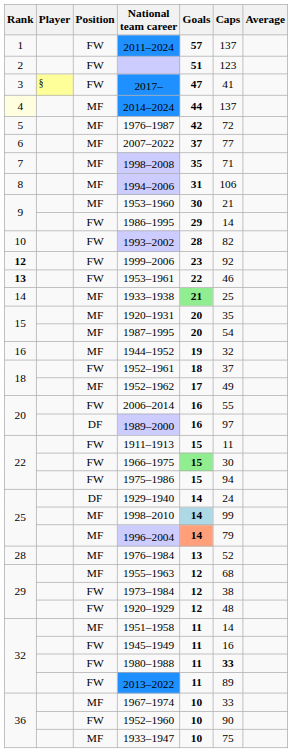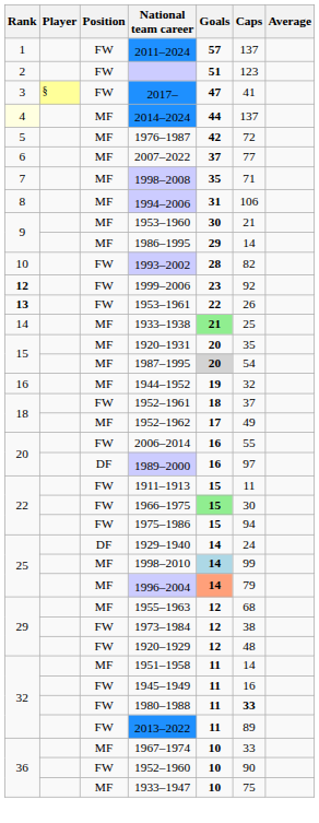 <table class="wikitable sortable" style="text-align: center;">
 <tr>
 <th>Rank</th>
 <th>Player</th>
 <th>Position</th>
 <th>National<br>team career</th>
 <th>Goals</th>
 <th>Caps</th>
 <th>Average</th>
 </tr>
 <tr>
 <td>1</td>
 <td align="left"></td>
 <td>FW</td>
 <td style="background:#1E90FF;">2011–2024<sup></sup></td>
 <td><strong>57 </strong></td>
 <td>137</td>
 <td></td>
 </tr>
 <tr>
 <td>2</td>
 <td align="left"></td>
 <td>FW</td>
 <td style="background:#ccf;"></td>
 <td><strong>51</strong></td>
 <td>123</td>
 <td></td>
 </tr>
 <tr>
 <td>3</td>
 <td align="left" style="background:#ff9;"><sup>§</sup></td>
 <td>FW</td>
 <td style="background:#1E90FF;">2017–<sup></sup></td>
 <td><strong>47</strong></td>
 <td>41</td>
 <td></td>
 </tr>
 <tr>
 <td style="background: lightyellow;">4</td>
 <td align="left"><sup></sup></td>
 <td>MF</td>
 <td style="background:#1E90FF;">2014–2024<sup></sup></td>
 <td><strong>44</strong></td>
 <td>137</td>
 <td></td>
 </tr>
 <tr>
 <td>5</td>
 <td align="left"></td>
 <td>MF</td>
 <td>1976–1987</td>
 <td><strong>42</strong></td>
 <td>72</td>
 <td></td>
 </tr>
 <tr>
 <td>6</td>
 <td align="left"></td>
 <td>MF</td>
 <td>2007–2022</td>
 <td><strong>37</strong></td>
 <td>77</td>
 <td></td>
 </tr>
 <tr>
 <td>7</td>
 <td align="left"></td>
 <td>MF</td>
 <td style="background:#ccf;">1998–2008<sup></sup></td>
 <td><strong>35</strong></td>
 <td>71</td>
 <td></td>
 </tr>
 <tr>
 <td>8</td>
 <td align="left"></td>
 <td>MF</td>
 <td style="background:#ccf;">1994–2006<sup></sup></td>
 <td><strong>31</strong></td>
 <td>106</td>
 <td></td>
 </tr>
 <tr>
 <td rowspan="2">9</td>
 <td align="left"></td>
 <td>MF</td>
 <td>1953–1960</td>
 <td><strong>30</strong></td>
 <td>21</td>
 <td></td>
 </tr>
 <tr>
 <td align="left"></td>
-<td>FW</td>
+<td>MF</td>
 <td>1986–1995</td>
 <td><strong>29</strong></td>
 <td>14</td>
 <td></td>
 </tr>
 <tr>
 <td>10</td>
 <td align="left"></td>
 <td>FW</td>
 <td style="background:#ccf;">1993–2002<sup></sup></td>
 <td><strong>28</strong></td>
 <td>82</td>
 <td></td>
 </tr>
 <tr>
 <td><strong>12</strong></td>
 <td align="left"></td>
 <td>FW</td>
 <td>1999–2006</td>
 <td><strong>23</strong></td>
 <td>92</td>
 <td></td>
 </tr>
 <tr>
 <td><strong>13</strong></td>
 <td align="left"></td>
 <td>FW</td>
 <td>1953–1961</td>
 <td><strong>22</strong></td>
-<td>46</td>
+<td>26</td>
 <td></td>
 </tr>
 <tr>
 <td>14</td>
 <td align="left"></td>
 <td>MF</td>
 <td>1933–1938</td>
 <td style="background: lightgreen;"><strong>21</strong></td>
 <td>25</td>
 <td></td>
 </tr>
 <tr>
 <td rowspan="2">15</td>
 <td align="left"></td>
 <td>MF</td>
 <td>1920–1931</td>
 <td><strong>20</strong></td>
 <td>35</td>
 <td></td>
 </tr>
 <tr>
 <td align="left"></td>
 <td>MF</td>
 <td>1987–1995</td>
-<td><strong>20</strong></td>
+<td style="background: lightgrey;"><strong>20</strong></td>
 <td>54</td>
 <td></td>
 </tr>
 <tr>
 <td>16</td>
 <td align="left"></td>
 <td>MF</td>
 <td>1944–1952</td>
 <td><strong>19</strong></td>
 <td>32</td>
 <td></td>
 </tr>
 <tr>
 <td rowspan="2">18</td>
 <td align="left"></td>
 <td>FW</td>
 <td>1952–1961</td>
 <td><strong>18</strong></td>
 <td>37</td>
 <td></td>
 </tr>
 <tr>
 <td align="left"></td>
 <td>MF</td>
 <td>1952–1962</td>
 <td><strong>17</strong></td>
 <td>49</td>
 <td></td>
 </tr>
 <tr>
 <td rowspan="2">20</td>
 <td align="left"></td>
 <td>FW</td>
 <td>2006–2014</td>
 <td><strong>16</strong></td>
 <td>55</td>
 <td></td>
 </tr>
 <tr>
 <td align="left"></td>
 <td>DF</td>
 <td style="background:#ccf;">1989–2000<sup></sup></td>
 <td><strong>16</strong></td>
 <td>97</td>
 <td></td>
 </tr>
 <tr>
 <td rowspan="3">22</td>
 <td align="left"></td>
 <td>FW</td>
 <td>1911–1913</td>
 <td><strong>15</strong></td>
 <td>11</td>
 <td></td>
 </tr>
 <tr>
 <td align="left"></td>
 <td>FW</td>
 <td>1966–1975</td>
 <td style="background: lightgreen;"><strong>15</strong></td>
 <td>30</td>
 <td></td>
 </tr>
 <tr>
 <td align="left"></td>
 <td>FW</td>
 <td>1975–1986</td>
 <td><strong>15</strong></td>
 <td>94</td>
 <td></td>
 </tr>
 <tr>
 <td rowspan="3">25</td>
 <td align="left"></td>
 <td>DF</td>
 <td>1929–1940</td>
 <td><strong>14</strong></td>
 <td>24</td>
 <td></td>
 </tr>
 <tr>
 <td align="left"></td>
 <td>MF</td>
 <td>1998–2010</td>
 <td style="background: lightblue;"><strong>14</strong></td>
 <td>99</td>
 <td></td>
 </tr>
 <tr>
 <td align="left"></td>
 <td>MF</td>
 <td style="background:#ccf;">1996–2004<sup></sup></td>
 <td style="background: lightsalmon;"><strong>14</strong></td>
 <td>79</td>
 <td></td>
 </tr>
 <tr>
-<td>28</td>
-<td align="left"></td>
-<td>MF</td>
-<td>1976–1984</td>
-<td><strong>13</strong></td>
-<td>52</td>
-<td></td>
-</tr>
-<tr>
 <td rowspan="3">29</td>
 <td align="left"></td>
 <td>MF</td>
 <td>1955–1963</td>
 <td><strong>12</strong></td>
 <td>68</td>
 <td></td>
 </tr>
 <tr>
 <td align="left"></td>
 <td>FW</td>
 <td>1973–1984</td>
 <td><strong>12</strong></td>
 <td>38</td>
 <td></td>
 </tr>
 <tr>
 <td align="left"></td>
 <td>FW</td>
 <td>1920–1929</td>
 <td><strong>12</strong></td>
 <td>48</td>
 <td></td>
 </tr>
 <tr>
 <td rowspan="4">32</td>
 <td align="left"></td>
 <td>MF</td>
 <td>1951–1958</td>
 <td><strong>11</strong></td>
 <td>14</td>
 <td></td>
 </tr>
 <tr>
 <td align="left"></td>
 <td>FW</td>
 <td>1945–1949</td>
 <td><strong>11</strong></td>
 <td>16</td>
 <td></td>
 </tr>
 <tr>
 <td align="left"></td>
 <td>FW</td>
 <td>1980–1988</td>
 <td><strong>11</strong></td>
 <td><strong>33</strong></td>
 <td></td>
 </tr>
 <tr>
 <td align="left"></td>
 <td>FW</td>
 <td style="background:#1E90FF;">2013–2022<sup></sup></td>
 <td><strong>11</strong></td>
 <td>89</td>
 <td></td>
 </tr>
 <tr>
 <td rowspan="3">36</td>
 <td align="left"></td>
 <td>MF</td>
 <td>1967–1974</td>
 <td><strong>10</strong></td>
 <td>33</td>
 <td></td>
 </tr>
 <tr>
 <td align="left"></td>
 <td>FW</td>
 <td>1952–1960</td>
 <td><strong>10</strong></td>
 <td>90</td>
 <td></td>
 </tr>
 <tr>
 <td align="left"></td>
 <td>MF</td>
 <td>1933–1947</td>
 <td><strong>10</strong></td>
 <td>75</td>
 <td></td>
 </tr>
 </table>
